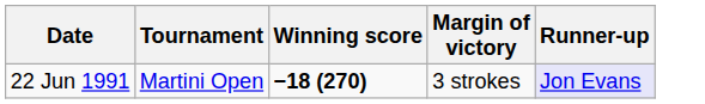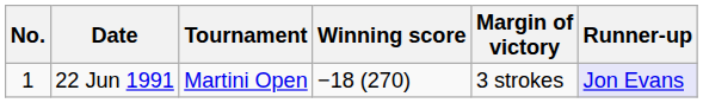 <table class="wikitable" style="font-size:95%;">
 <tr>
+<th>No.</th>
 <th>Date</th>
 <th>Tournament</th>
 <th>Winning score</th>
 <th>Margin of<br>victory</th>
 <th>Runner-up</th>
 </tr>
 <tr>
+<td align=center>1</td>
 <td align=right>22 Jun <a href='#'>1991</a></td>
 <td><a href='#'>Martini Open</a></td>
-<td><strong>−18 (270)</strong></td>
+<td>−18 (270)</td>
 <td>3 strokes</td>
 <td style="background: lavender;"> <a href='#'>Jon Evans</a></td>
 </tr>
 </table>
